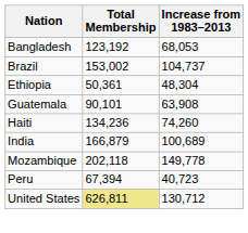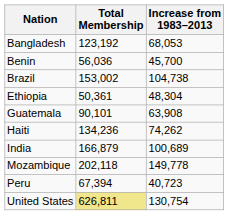 <table class="wikitable" style="float:right; margin:.5em 2em 2em; border:1px solid #a0a0a0; padding:50px">
 <tr>
 <th>Nation</th>
 <th>Total<br>Membership</th>
 <th>Increase from<br> 1983–2013</th>
 </tr>
 <tr>
 <td>Bangladesh</td>
 <td>123,192</td>
 <td>68,053</td>
 </tr>
 <tr>
+<td>Benin</td>
+<td>56,036</td>
+<td>45,700</td>
+</tr>
+<tr>
 <td>Brazil</td>
 <td>153,002</td>
-<td>104,737</td>
+<td>104,738</td>
 </tr>
 <tr>
 <td>Ethiopia</td>
 <td>50,361</td>
 <td>48,304</td>
 </tr>
 <tr>
 <td>Guatemala</td>
 <td>90,101</td>
 <td>63,908</td>
 </tr>
 <tr>
 <td>Haiti</td>
 <td>134,236</td>
-<td>74,260</td>
+<td>74,262</td>
 </tr>
 <tr>
 <td>India</td>
 <td>166,879</td>
 <td>100,689</td>
 </tr>
 <tr>
 <td>Mozambique</td>
 <td>202,118</td>
 <td>149,778</td>
 </tr>
 <tr>
 <td>Peru</td>
 <td>67,394</td>
 <td>40,723</td>
 </tr>
 <tr>
 <td>United States</td>
 <td style="background: khaki;">626,811</td>
-<td>130,712</td>
+<td>130,754</td>
 </tr>
 </table>
